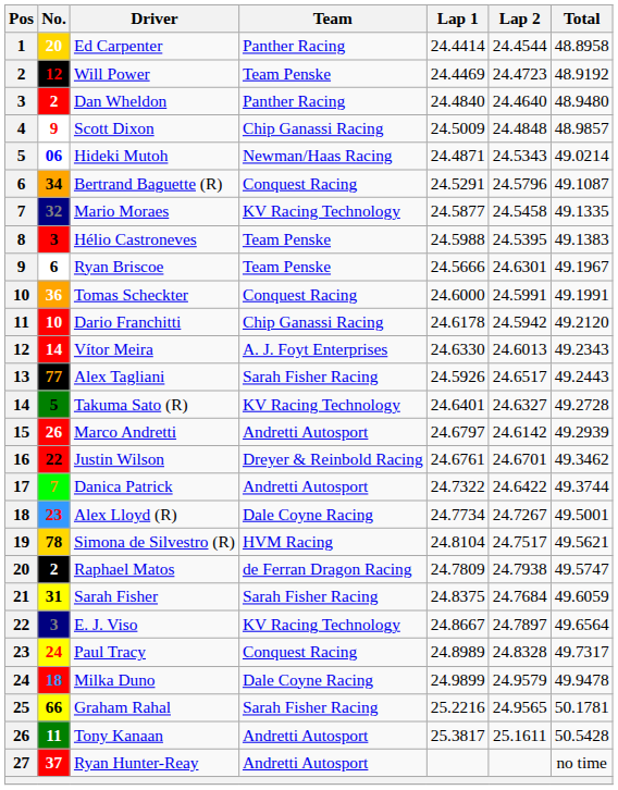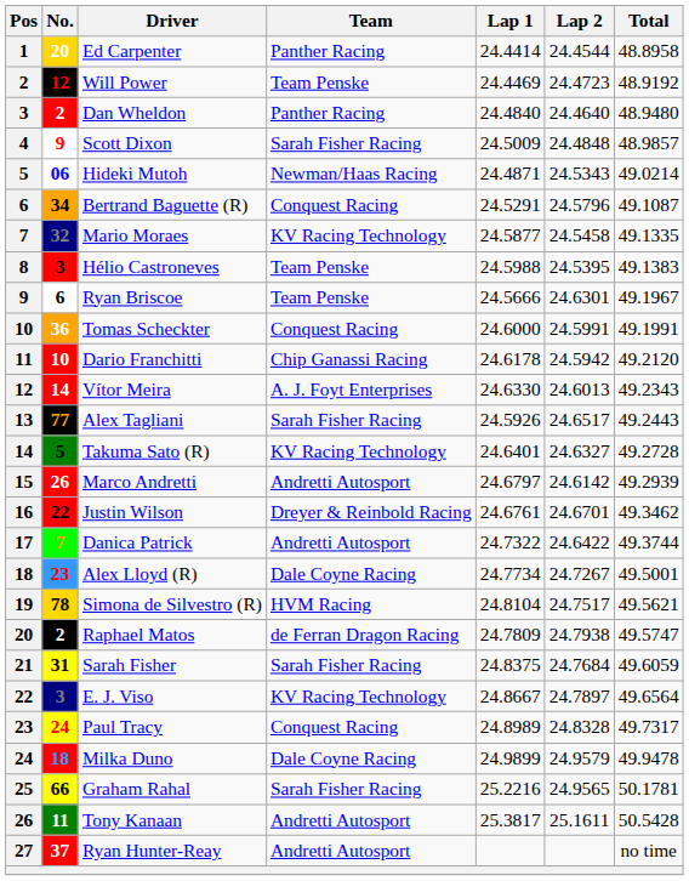 <table class="wikitable" style="font-size:95%;">
 <tr>
 <th>Pos</th>
 <th>No.</th>
 <th>Driver</th>
 <th>Team</th>
 <th>Lap 1</th>
 <th>Lap 2</th>
 <th>Total</th>
 </tr>
 <tr>
 <th>1</th>
 <td style="background:gold; color:white;" align="center"><strong>20</strong></td>
 <td> <a href='#'>Ed Carpenter</a></td>
 <td><a href='#'>Panther Racing</a></td>
 <td align=center>24.4414</td>
 <td align=center>24.4544</td>
 <td align=center>48.8958</td>
 </tr>
 <tr>
 <th>2</th>
 <td style="background:black; color:red;" align="center"><strong>12</strong></td>
 <td> <a href='#'>Will Power</a></td>
 <td><a href='#'>Team Penske</a></td>
 <td align=center>24.4469</td>
 <td align=center>24.4723</td>
 <td align=center>48.9192</td>
 </tr>
 <tr>
 <th>3</th>
 <td style="background:red; color:white;" align="center"><strong>2</strong></td>
 <td> <a href='#'>Dan Wheldon</a></td>
 <td><a href='#'>Panther Racing</a></td>
 <td align=center>24.4840</td>
 <td align=center>24.4640</td>
 <td align=center>48.9480</td>
 </tr>
 <tr>
 <th>4</th>
 <td style="background:white; color:red;" align="center"><strong>9</strong></td>
 <td> <a href='#'>Scott Dixon</a></td>
-<td><a href='#'>Chip Ganassi Racing</a></td>
+<td><a href='#'>Sarah Fisher Racing</a></td>
 <td align=center>24.5009</td>
 <td align=center>24.4848</td>
 <td align=center>48.9857</td>
 </tr>
 <tr>
 <th>5</th>
 <td style="background:white; color:blue;" align="center"><strong>06</strong></td>
 <td> <a href='#'>Hideki Mutoh</a></td>
 <td><a href='#'>Newman/Haas Racing</a></td>
 <td align=center>24.4871</td>
 <td align=center>24.5343</td>
 <td align=center>49.0214</td>
 </tr>
 <tr>
 <th>6</th>
 <td style="background:orange; color:black;" align="center"><strong>34</strong></td>
 <td> <a href='#'>Bertrand Baguette</a> (R)</td>
 <td><a href='#'>Conquest Racing</a></td>
 <td align=center>24.5291</td>
 <td align=center>24.5796</td>
 <td align=center>49.1087</td>
 </tr>
 <tr>
 <th>7</th>
 <td style="background:navy; color:gray;" align=center><strong>32</strong></td>
 <td> <a href='#'>Mario Moraes</a></td>
 <td><a href='#'>KV Racing Technology</a></td>
 <td align=center>24.5877</td>
 <td align=center>24.5458</td>
 <td align=center>49.1335</td>
 </tr>
 <tr>
 <th>8</th>
 <td style="background:red; color:black;" align="center"><strong>3</strong></td>
 <td> <a href='#'>Hélio Castroneves</a></td>
 <td><a href='#'>Team Penske</a></td>
 <td align=center>24.5988</td>
 <td align=center>24.5395</td>
 <td align=center>49.1383</td>
 </tr>
 <tr>
 <th>9</th>
 <td style="background:white; color:black;" align="center"><strong>6</strong></td>
 <td> <a href='#'>Ryan Briscoe</a></td>
 <td><a href='#'>Team Penske</a></td>
 <td align=center>24.5666</td>
 <td align=center>24.6301</td>
 <td align=center>49.1967</td>
 </tr>
 <tr>
 <th>10</th>
 <td style="background:orange; color:white;" align="center"><strong>36</strong></td>
 <td> <a href='#'>Tomas Scheckter</a></td>
 <td><a href='#'>Conquest Racing</a></td>
 <td align=center>24.6000</td>
 <td align=center>24.5991</td>
 <td align=center>49.1991</td>
 </tr>
 <tr>
 <th>11</th>
 <td style="background:red; color:white;" align=center><strong>10</strong></td>
 <td> <a href='#'>Dario Franchitti</a></td>
 <td><a href='#'>Chip Ganassi Racing</a></td>
 <td align=center>24.6178</td>
 <td align=center>24.5942</td>
 <td align=center>49.2120</td>
 </tr>
 <tr>
 <th>12</th>
 <td style="background:red; color:white;" align=center><strong>14</strong></td>
 <td> <a href='#'>Vítor Meira</a></td>
 <td><a href='#'>A. J. Foyt Enterprises</a></td>
 <td align=center>24.6330</td>
 <td align=center>24.6013</td>
 <td align=center>49.2343</td>
 </tr>
 <tr>
 <th>13</th>
 <td style="background:black; color:orange;" align=center><strong>77</strong></td>
 <td> <a href='#'>Alex Tagliani</a></td>
 <td><a href='#'>Sarah Fisher Racing</a></td>
 <td align=center>24.5926</td>
 <td align=center>24.6517</td>
 <td align=center>49.2443</td>
 </tr>
 <tr>
 <th>14</th>
 <td style="background:green; color:black;" align=center><strong>5</strong></td>
 <td> <a href='#'>Takuma Sato</a> (R)</td>
 <td><a href='#'>KV Racing Technology</a></td>
 <td align=center>24.6401</td>
 <td align=center>24.6327</td>
 <td align=center>49.2728</td>
 </tr>
 <tr>
 <th>15</th>
 <td style="background:red; color:white;" align="center"><strong>26</strong></td>
 <td> <a href='#'>Marco Andretti</a></td>
 <td><a href='#'>Andretti Autosport</a></td>
 <td align=center>24.6797</td>
 <td align=center>24.6142</td>
 <td align=center>49.2939</td>
 </tr>
 <tr>
 <th>16</th>
 <td style="background:red; color:black;" align=center><strong>22</strong></td>
 <td> <a href='#'>Justin Wilson</a></td>
 <td><a href='#'>Dreyer & Reinbold Racing</a></td>
 <td align=center>24.6761</td>
 <td align=center>24.6701</td>
 <td align=center>49.3462</td>
 </tr>
 <tr>
 <th>17</th>
 <td style="background:lime; color:orange;" align="center"><strong>7</strong></td>
 <td> <a href='#'>Danica Patrick</a></td>
 <td><a href='#'>Andretti Autosport</a></td>
 <td align=center>24.7322</td>
 <td align=center>24.6422</td>
 <td align=center>49.3744</td>
 </tr>
 <tr>
 <th>18</th>
 <td style="background:#3399FF; color:red;" align="center"><strong>23</strong></td>
 <td> <a href='#'>Alex Lloyd</a> (R)</td>
 <td><a href='#'>Dale Coyne Racing</a></td>
 <td align=center>24.7734</td>
 <td align=center>24.7267</td>
 <td align=center>49.5001</td>
 </tr>
 <tr>
 <th>19</th>
 <td style="background:gold; color:black;" align=center><strong>78</strong></td>
 <td> <a href='#'>Simona de Silvestro</a> (R)</td>
 <td><a href='#'>HVM Racing</a></td>
 <td align=center>24.8104</td>
 <td align=center>24.7517</td>
 <td align=center>49.5621</td>
 </tr>
 <tr>
 <th>20</th>
 <td style="background:black; color:white;" align=center><strong>2</strong></td>
 <td> <a href='#'>Raphael Matos</a></td>
 <td><a href='#'>de Ferran Dragon Racing</a></td>
 <td align=center>24.7809</td>
 <td align=center>24.7938</td>
 <td align=center>49.5747</td>
 </tr>
 <tr>
 <th>21</th>
 <td style="background:yellow; color:black;" align="center"><strong>31</strong></td>
 <td> <a href='#'>Sarah Fisher</a></td>
 <td><a href='#'>Sarah Fisher Racing</a></td>
 <td align=center>24.8375</td>
 <td align=center>24.7684</td>
 <td align=center>49.6059</td>
 </tr>
 <tr>
 <th>22</th>
 <td style="background:navy; color:gray;" align=center><strong>3</strong></td>
 <td> <a href='#'>E. J. Viso</a></td>
 <td><a href='#'>KV Racing Technology</a></td>
 <td align=center>24.8667</td>
 <td align=center>24.7897</td>
 <td align=center>49.6564</td>
 </tr>
 <tr>
 <th>23</th>
 <td style="background:yellow; color:red;" align=center><strong>24</strong></td>
 <td> <a href='#'>Paul Tracy</a></td>
 <td><a href='#'>Conquest Racing</a></td>
 <td align=center>24.8989</td>
 <td align=center>24.8328</td>
 <td align=center>49.7317</td>
 </tr>
 <tr>
 <th>24</th>
 <td style="background:red; color:#3399FF;" align="center"><strong>18</strong></td>
 <td> <a href='#'>Milka Duno</a></td>
 <td><a href='#'>Dale Coyne Racing</a></td>
 <td align=center>24.9899</td>
 <td align=center>24.9579</td>
 <td align=center>49.9478</td>
 </tr>
 <tr>
 <th>25</th>
 <td style="background:yellow; color:black;" align="center"><strong>66</strong></td>
 <td> <a href='#'>Graham Rahal</a></td>
 <td><a href='#'>Sarah Fisher Racing</a></td>
 <td align=center>25.2216</td>
 <td align=center>24.9565</td>
 <td align=center>50.1781</td>
 </tr>
 <tr>
 <th>26</th>
 <td style="background:green; color:white;" align="center"><strong>11</strong></td>
 <td> <a href='#'>Tony Kanaan</a></td>
 <td><a href='#'>Andretti Autosport</a></td>
 <td align=center>25.3817</td>
 <td align=center>25.1611</td>
 <td align=center>50.5428</td>
 </tr>
 <tr>
 <th>27</th>
 <td style="background:red; color:white;" align="center"><strong>37</strong></td>
 <td> <a href='#'>Ryan Hunter-Reay</a></td>
 <td><a href='#'>Andretti Autosport</a></td>
 <td></td>
 <td></td>
 <td align=center>no time</td>
 </tr>
 <tr>
 <th colspan=9></th>
 </tr>
 <tr>
 </tr>
 </table>
